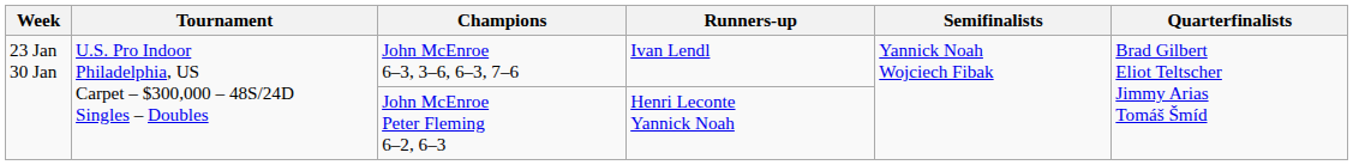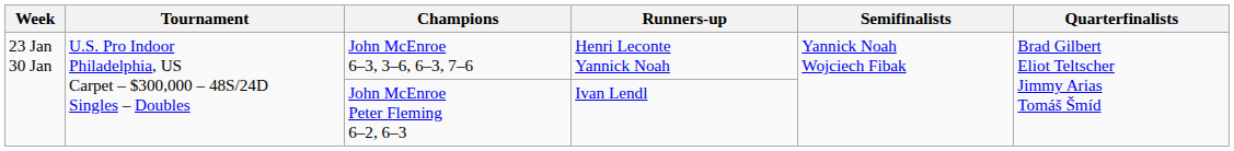 <table class=wikitable style=font-size:95%>
 <tr>
 <th style="width:48px;">Week</th>
 <th style="width:248px;">Tournament</th>
 <th style="width:200px;">Champions</th>
 <th style="width:200px;">Runners-up</th>
 <th style="width:190px;">Semifinalists</th>
 <th style="width:190px;">Quarterfinalists</th>
 </tr>
 <tr valign=top>
 <td rowspan=2>23 Jan<br>30 Jan</td>
 <td rowspan="2"><a href='#'>U.S. Pro Indoor</a> <br> <a href='#'>Philadelphia</a>, US <br> Carpet – $300,000 – 48S/24D <br> <a href='#'>Singles</a> – <a href='#'>Doubles</a></td>
 <td> <a href='#'>John McEnroe</a><br>6–3, 3–6, 6–3, 7–6</td>
-<td> <a href='#'>Ivan Lendl</a></td>
+<td> <a href='#'>Henri Leconte</a> <br>   <a href='#'>Yannick Noah</a></td>
 <td rowspan=2> <a href='#'>Yannick Noah</a> <br>  <a href='#'>Wojciech Fibak</a></td>
 <td rowspan=2> <a href='#'>Brad Gilbert</a> <br>  <a href='#'>Eliot Teltscher</a> <br>  <a href='#'>Jimmy Arias</a> <br>  <a href='#'>Tomáš Šmíd</a></td>
 </tr>
 <tr valign=top>
 <td> <a href='#'>John McEnroe</a> <br>  <a href='#'>Peter Fleming</a> <br> 6–2, 6–3</td>
-<td> <a href='#'>Henri Leconte</a> <br>   <a href='#'>Yannick Noah</a></td>
+<td> <a href='#'>Ivan Lendl</a></td>
 </tr>
 </table>
